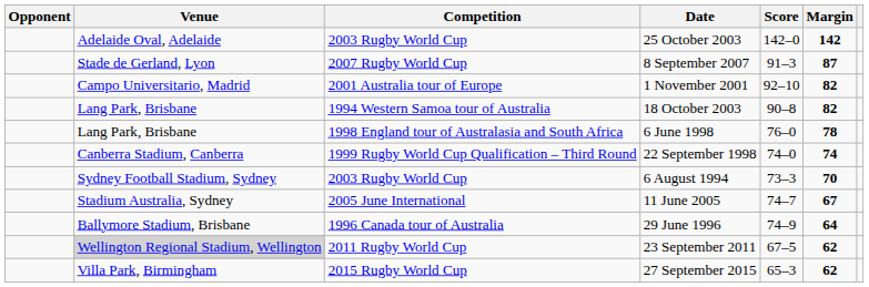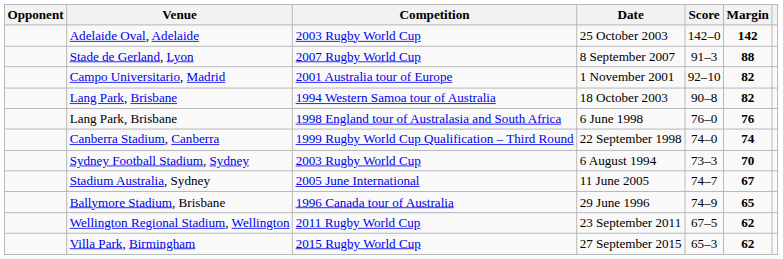 <table class="wikitable">
 <tr>
 <th>Opponent</th>
 <th>Venue</th>
 <th>Competition</th>
 <th>Date</th>
 <th>Score</th>
 <th>Margin</th>
 <th></th>
 </tr>
 <tr>
 <td></td>
 <td><a href='#'>Adelaide Oval</a>, <a href='#'>Adelaide</a></td>
 <td><a href='#'>2003 Rugby World Cup</a></td>
 <td>25 October 2003</td>
 <td align=center>142–0</td>
 <td align=center><strong>142</strong></td>
 <td align=center></td>
 </tr>
 <tr>
 <td></td>
 <td><a href='#'>Stade de Gerland</a>, <a href='#'>Lyon</a></td>
 <td><a href='#'>2007 Rugby World Cup</a></td>
 <td>8 September 2007</td>
 <td align=center>91–3</td>
-<td align=center><strong>87</strong></td>
+<td align=center><strong>88</strong></td>
 <td align=center></td>
 </tr>
 <tr>
 <td></td>
 <td><a href='#'>Campo Universitario</a>, <a href='#'>Madrid</a></td>
 <td><a href='#'>2001 Australia tour of Europe</a></td>
 <td>1 November 2001</td>
 <td align=center>92–10</td>
 <td align=center><strong>82</strong></td>
 <td align=center></td>
 </tr>
 <tr>
 <td></td>
 <td><a href='#'>Lang Park</a>, <a href='#'>Brisbane</a></td>
 <td><a href='#'>1994 Western Samoa tour of Australia</a></td>
 <td>18 October 2003</td>
 <td align=center>90–8</td>
 <td align=center><strong>82</strong></td>
 <td align=center></td>
 </tr>
 <tr>
 <td></td>
 <td>Lang Park, Brisbane</td>
 <td><a href='#'>1998 England tour of Australasia and South Africa</a></td>
 <td>6 June 1998</td>
 <td align=center>76–0</td>
-<td align=center><strong>78</strong></td>
+<td align=center><strong>76</strong></td>
 <td align=center></td>
 </tr>
 <tr>
 <td></td>
 <td><a href='#'>Canberra Stadium</a>, <a href='#'>Canberra</a></td>
 <td><a href='#'>1999 Rugby World Cup Qualification – Third Round</a></td>
 <td>22 September 1998</td>
 <td align=center>74–0</td>
 <td align=center><strong>74</strong></td>
 <td align=center></td>
 </tr>
 <tr>
 <td></td>
 <td><a href='#'>Sydney Football Stadium</a>, <a href='#'>Sydney</a></td>
 <td><a href='#'>2003 Rugby World Cup</a></td>
 <td>6 August 1994</td>
 <td align=center>73–3</td>
 <td align=center><strong>70</strong></td>
 <td align=center></td>
 </tr>
 <tr>
 <td></td>
 <td><a href='#'>Stadium Australia</a>, Sydney</td>
 <td><a href='#'>2005 June International</a></td>
 <td>11 June 2005</td>
 <td align=center>74–7</td>
 <td align=center><strong>67</strong></td>
 <td align=center></td>
 </tr>
 <tr>
 <td></td>
 <td><a href='#'>Ballymore Stadium</a>, Brisbane</td>
 <td><a href='#'>1996 Canada tour of Australia</a></td>
 <td>29 June 1996</td>
 <td align=center>74–9</td>
-<td align=center><strong>64</strong></td>
+<td align=center><strong>65</strong></td>
 <td align=center></td>
 </tr>
 <tr>
 <td></td>
-<td style="background: lightgrey;"><a href='#'>Wellington Regional Stadium</a>, <a href='#'>Wellington</a></td>
+<td><a href='#'>Wellington Regional Stadium</a>, <a href='#'>Wellington</a></td>
 <td><a href='#'>2011 Rugby World Cup</a></td>
 <td>23 September 2011</td>
 <td align=center>67–5</td>
 <td align=center><strong>62</strong></td>
 <td align=center></td>
 </tr>
 <tr>
 <td></td>
 <td><a href='#'>Villa Park</a>, <a href='#'>Birmingham</a></td>
 <td><a href='#'>2015 Rugby World Cup</a></td>
 <td>27 September 2015</td>
 <td align=center>65–3</td>
 <td align=center><strong>62</strong></td>
 <td align=center></td>
 </tr>
 </table>
